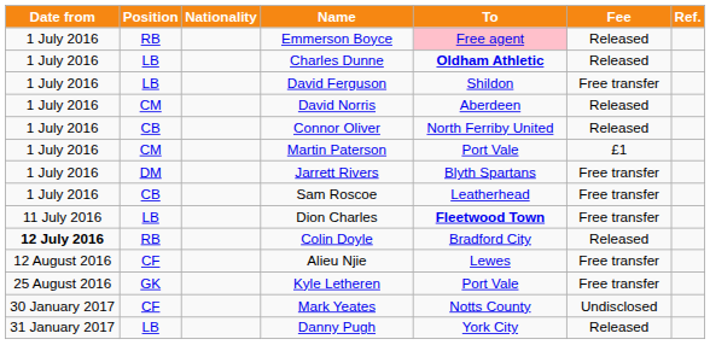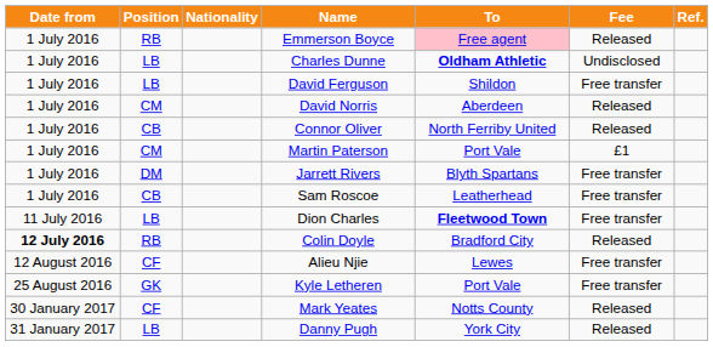 <table class="wikitable" style="text-align:center; font-size:90%; ">
 <tr>
 <th style="background:#F68712; color:white; width:110px;">Date from</th>
 <th style="background:#F68712; color:white; width:50px;">Position</th>
 <th style="background:#F68712; color:white; width:50px;">Nationality</th>
 <th style="background:#F68712; color:white; width:150px;">Name</th>
 <th style="background:#F68712; color:white; width:150px;">To</th>
 <th style="background:#F68712; color:white; width:100px;">Fee</th>
 <th style="background:#F68712; color:white; width:25px;">Ref.</th>
 </tr>
 <tr>
 <td>1 July 2016</td>
 <td><a href='#'>RB</a></td>
 <td></td>
 <td><a href='#'>Emmerson Boyce</a></td>
 <td style="background: pink;"><a href='#'>Free agent</a></td>
 <td>Released</td>
 <td></td>
 </tr>
 <tr>
 <td>1 July 2016</td>
 <td><a href='#'>LB</a></td>
 <td></td>
 <td><a href='#'>Charles Dunne</a></td>
 <td><strong><a href='#'>Oldham Athletic</a> </strong></td>
-<td>Released</td>
+<td>Undisclosed</td>
 <td></td>
 </tr>
 <tr>
 <td>1 July 2016</td>
 <td><a href='#'>LB</a></td>
 <td></td>
 <td><a href='#'>David Ferguson</a></td>
 <td><a href='#'>Shildon</a></td>
 <td>Free transfer</td>
 <td></td>
 </tr>
 <tr>
 <td>1 July 2016</td>
 <td><a href='#'>CM</a></td>
 <td></td>
 <td><a href='#'>David Norris</a></td>
 <td><a href='#'>Aberdeen</a></td>
 <td>Released</td>
 <td></td>
 </tr>
 <tr>
 <td>1 July 2016</td>
 <td><a href='#'>CB</a></td>
 <td></td>
 <td><a href='#'>Connor Oliver</a></td>
 <td><a href='#'>North Ferriby United</a> </td>
 <td>Released</td>
 <td></td>
 </tr>
 <tr>
 <td>1 July 2016</td>
 <td><a href='#'>CM</a></td>
 <td></td>
 <td><a href='#'>Martin Paterson</a></td>
 <td><a href='#'>Port Vale</a> </td>
 <td>£1</td>
 <td></td>
 </tr>
 <tr>
 <td>1 July 2016</td>
 <td><a href='#'>DM</a></td>
 <td></td>
 <td><a href='#'>Jarrett Rivers</a></td>
 <td><a href='#'>Blyth Spartans</a> </td>
 <td>Free transfer</td>
 <td></td>
 </tr>
 <tr>
 <td>1 July 2016</td>
 <td><a href='#'>CB</a></td>
 <td></td>
 <td>Sam Roscoe</td>
 <td><a href='#'>Leatherhead</a>  </td>
 <td>Free transfer</td>
 <td></td>
 </tr>
 <tr>
 <td>11 July 2016</td>
 <td><a href='#'>LB</a></td>
 <td></td>
 <td>Dion Charles</td>
 <td><strong><a href='#'>Fleetwood Town</a></strong></td>
 <td>Free transfer</td>
 <td></td>
 </tr>
 <tr>
 <td><strong>12 July 2016</strong></td>
 <td><a href='#'>RB</a></td>
 <td></td>
 <td><a href='#'>Colin Doyle</a></td>
 <td><a href='#'>Bradford City</a></td>
 <td>Released</td>
 <td></td>
 </tr>
 <tr>
 <td>12 August 2016</td>
 <td><a href='#'>CF</a></td>
 <td></td>
 <td>Alieu Njie</td>
 <td><a href='#'>Lewes</a></td>
 <td>Free transfer</td>
 <td></td>
 </tr>
 <tr>
 <td>25 August 2016</td>
 <td><a href='#'>GK</a></td>
 <td></td>
 <td><a href='#'>Kyle Letheren</a></td>
 <td><a href='#'>Port Vale</a></td>
 <td>Free transfer</td>
 <td></td>
 </tr>
 <tr>
 <td>30 January 2017</td>
 <td><a href='#'>CF</a></td>
 <td></td>
 <td><a href='#'>Mark Yeates</a></td>
 <td><a href='#'>Notts County</a></td>
-<td>Undisclosed</td>
+<td>Released</td>
 <td></td>
 </tr>
 <tr>
 <td>31 January 2017</td>
 <td><a href='#'>LB</a></td>
 <td></td>
 <td><a href='#'>Danny Pugh</a></td>
 <td><a href='#'>York City</a></td>
 <td>Released</td>
 <td></td>
 </tr>
 </table>
